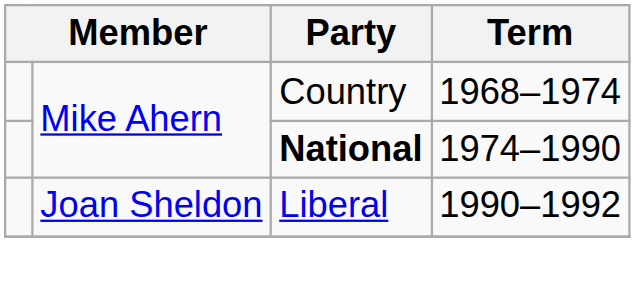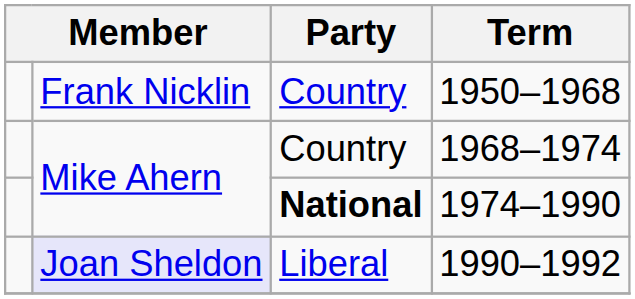 <table class="wikitable">
 <tr>
 <th colspan="2">Member</th>
 <th>Party</th>
 <th>Term</th>
+</tr>
+<tr>
+<td> </td>
+<td><a href='#'>Frank Nicklin</a></td>
+<td><a href='#'>Country</a></td>
+<td>1950–1968</td>
 </tr>
 <tr>
 <td> </td>
 <td rowspan="2"><a href='#'>Mike Ahern</a></td>
 <td>Country</td>
 <td>1968–1974</td>
 </tr>
 <tr>
 <td> </td>
 <td><strong>National</strong></td>
 <td>1974–1990</td>
 </tr>
 <tr>
 <td> </td>
-<td><a href='#'>Joan Sheldon</a></td>
+<td style="background: lavender;"><a href='#'>Joan Sheldon</a></td>
 <td><a href='#'>Liberal</a></td>
 <td>1990–1992</td>
 </tr>
 <tr>
 </tr>
 </table>
